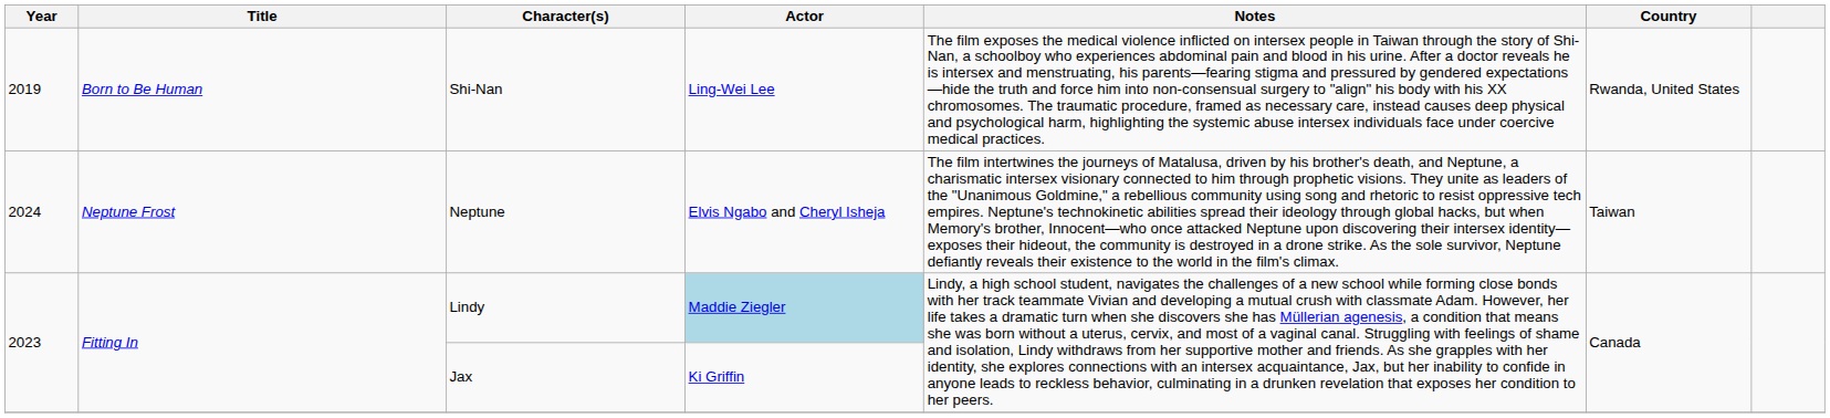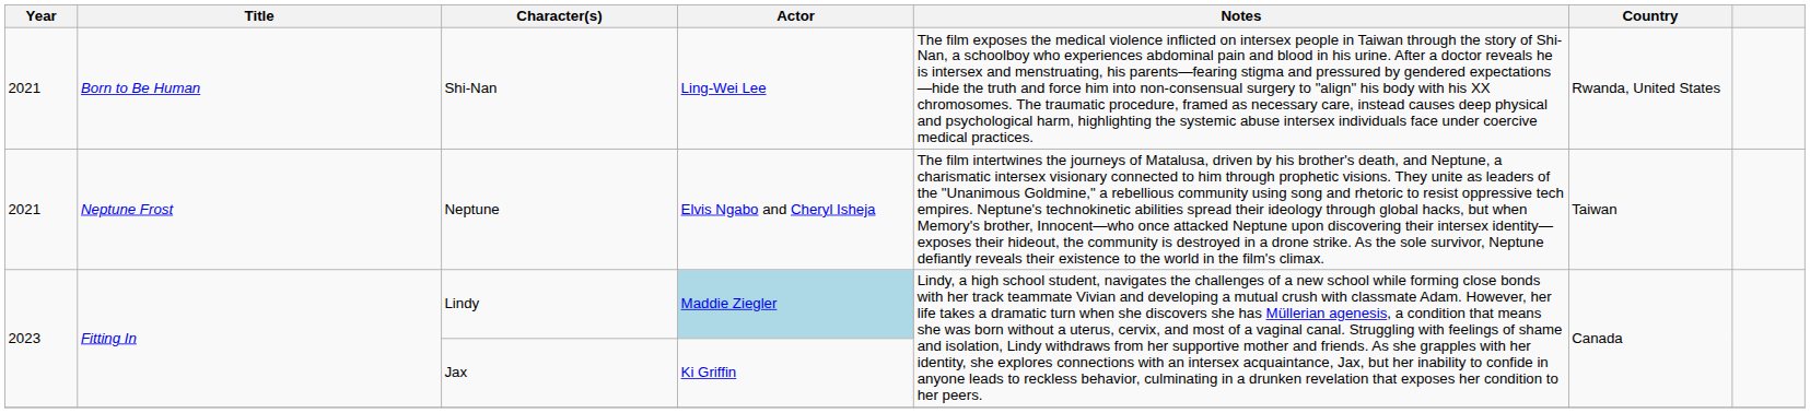 <table class="wikitable sortable" style="width: 100%">
 <tr>
 <th style="width:4%;">Year</th>
 <th style="width:20%;">Title</th>
 <th style="width:13%;">Character(s)</th>
 <th style="width:13%;">Actor</th>
 <th style="width:36%;">Notes</th>
 <th style="width:9%;">Country</th>
 <th style="width:4%;" class="unsortable"></th>
 </tr>
 <tr>
-<td>2019</td>
+<td>2021</td>
 <td><em><a href='#'>Born to Be Human</a></em></td>
 <td>Shi-Nan</td>
 <td><a href='#'>Ling-Wei Lee</a></td>
 <td>The film exposes the medical violence inflicted on intersex people in Taiwan through the story of Shi-Nan, a schoolboy who experiences abdominal pain and blood in his urine. After a doctor reveals he is intersex and menstruating, his parents—fearing stigma and pressured by gendered expectations—hide the truth and force him into non-consensual surgery to "align" his body with his XX chromosomes. The traumatic procedure, framed as necessary care, instead causes deep physical and psychological harm, highlighting the systemic abuse intersex individuals face under coercive medical practices.</td>
 <td>Rwanda, United States</td>
 <td></td>
 </tr>
 <tr>
-<td>2024</td>
+<td>2021</td>
 <td><em><a href='#'>Neptune Frost</a></em></td>
 <td>Neptune</td>
 <td><a href='#'>Elvis Ngabo</a> and <a href='#'>Cheryl Isheja</a></td>
 <td>The film intertwines the journeys of Matalusa, driven by his brother's death, and Neptune, a charismatic intersex visionary connected to him through prophetic visions. They unite as leaders of the "Unanimous Goldmine," a rebellious community using song and rhetoric to resist oppressive tech empires. Neptune's technokinetic abilities spread their ideology through global hacks, but when Memory's brother, Innocent—who once attacked Neptune upon discovering their intersex identity—exposes their hideout, the community is destroyed in a drone strike. As the sole survivor, Neptune defiantly reveals their existence to the world in the film's climax.</td>
 <td>Taiwan</td>
 <td></td>
 </tr>
 <tr>
 <td rowspan="2">2023</td>
 <td rowspan="2"><em><a href='#'>Fitting In</a></em></td>
 <td>Lindy</td>
 <td style="background: lightblue;"><a href='#'>Maddie Ziegler</a></td>
 <td rowspan="2">Lindy, a high school student, navigates the challenges of a new school while forming close bonds with her track teammate Vivian and developing a mutual crush with classmate Adam. However, her life takes a dramatic turn when she discovers she has <a href='#'>Müllerian agenesis</a>, a condition that means she was born without a uterus, cervix, and most of a vaginal canal. Struggling with feelings of shame and isolation, Lindy withdraws from her supportive mother and friends. As she grapples with her identity, she explores connections with an intersex acquaintance, Jax, but her inability to confide in anyone leads to reckless behavior, culminating in a drunken revelation that exposes her condition to her peers.</td>
 <td rowspan="2">Canada</td>
 <td rowspan="2"></td>
 </tr>
 <tr>
 <td>Jax</td>
 <td><a href='#'>Ki Griffin</a></td>
 </tr>
 <tr>
 </tr>
 </table>
